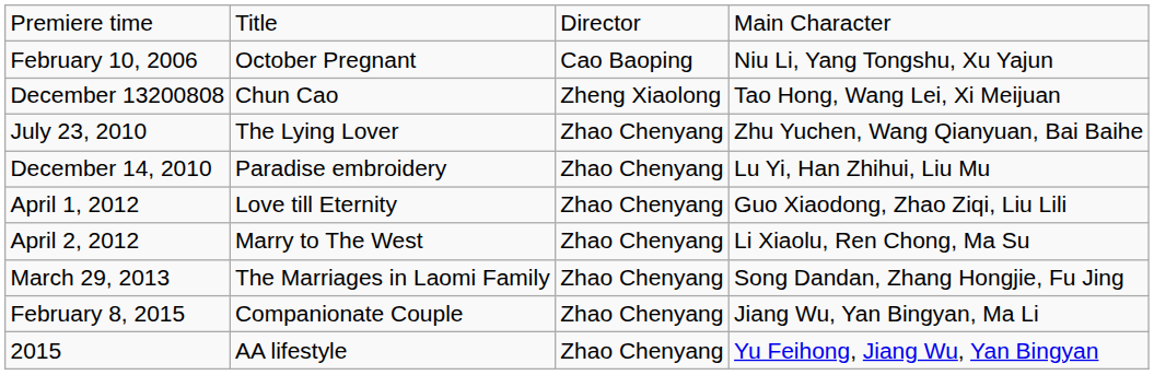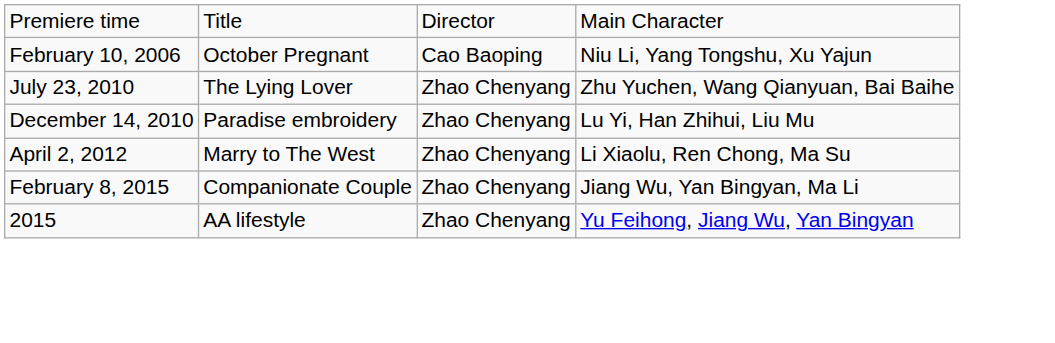 <table class="wikitable">
 <tr>
 <td>Premiere time</td>
 <td>Title</td>
 <td>Director</td>
 <td>Main Character</td>
 </tr>
 <tr>
 <td>February 10, 2006</td>
 <td>October Pregnant</td>
 <td>Cao Baoping</td>
 <td>Niu  Li, Yang Tongshu, Xu Yajun</td>
 </tr>
 <tr>
-<td>December 13200808</td>
-<td>Chun Cao</td>
-<td>Zheng Xiaolong</td>
-<td>Tao Hong, Wang Lei, Xi Meijuan</td>
-</tr>
-<tr>
 <td>July 23, 2010</td>
 <td>The Lying Lover</td>
 <td>Zhao Chenyang</td>
 <td>Zhu Yuchen, Wang Qianyuan, Bai Baihe</td>
 </tr>
 <tr>
 <td>December 14, 2010</td>
 <td>Paradise embroidery</td>
 <td>Zhao Chenyang</td>
 <td>Lu Yi, Han Zhihui, Liu Mu</td>
 </tr>
 <tr>
-<td>April 1, 2012</td>
-<td>Love till Eternity</td>
-<td>Zhao Chenyang</td>
-<td>Guo Xiaodong, Zhao Ziqi, Liu Lili</td>
-</tr>
-<tr>
 <td>April 2, 2012</td>
 <td>Marry to The West</td>
 <td>Zhao Chenyang</td>
 <td>Li Xiaolu, Ren Chong, Ma Su</td>
-</tr>
-<tr>
-<td>March 29, 2013</td>
-<td>The Marriages in Laomi  Family</td>
-<td>Zhao Chenyang</td>
-<td>Song Dandan, Zhang Hongjie, Fu Jing</td>
 </tr>
 <tr>
 <td>February 8, 2015</td>
 <td>Companionate Couple</td>
 <td>Zhao Chenyang</td>
 <td>Jiang Wu, Yan Bingyan, Ma Li</td>
 </tr>
 <tr>
 <td>2015</td>
 <td>AA lifestyle</td>
 <td>Zhao Chenyang</td>
 <td><a href='#'>Yu Feihong</a>, <a href='#'>Jiang Wu</a>, <a href='#'>Yan Bingyan</a></td>
 </tr>
 </table>
